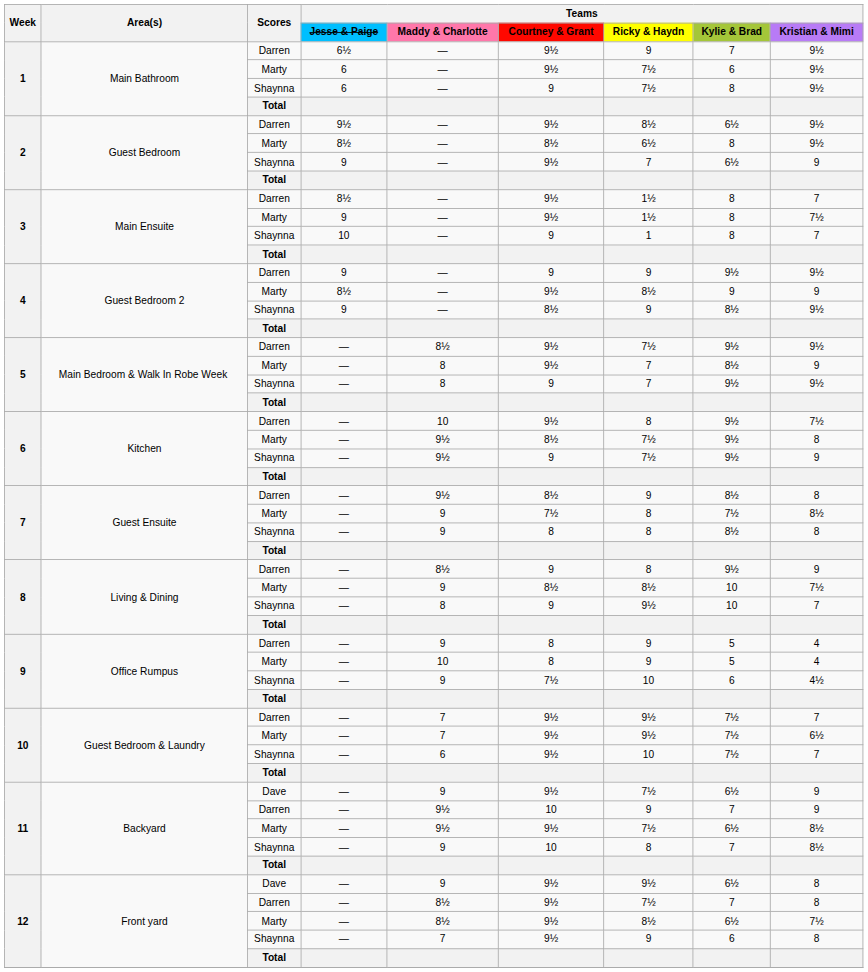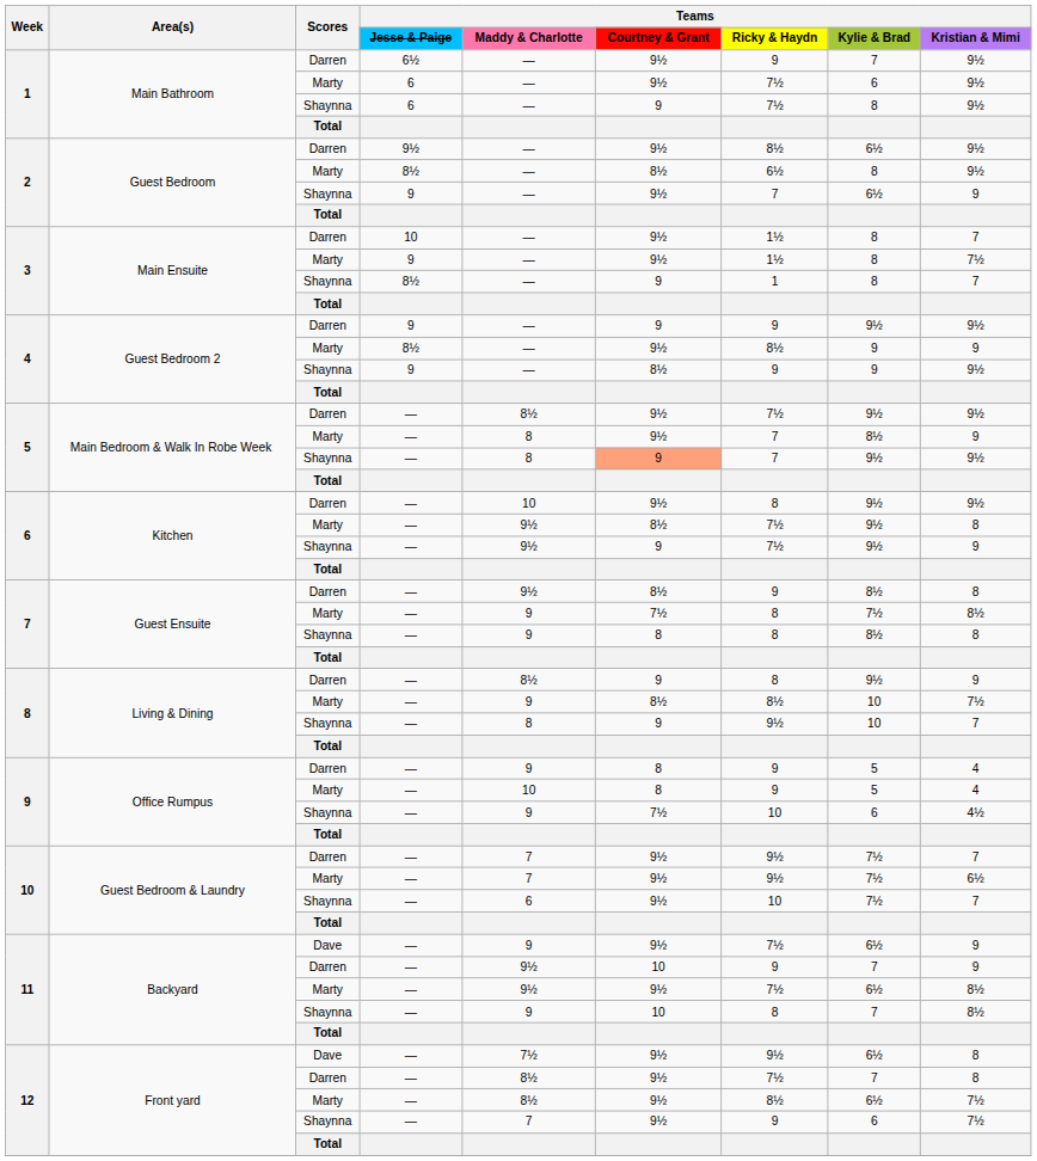 <table class="wikitable" style="text-align: center; font-size: 9pt; line-height:16px; width:80%">
 <tr>
 <th scope="col" rowspan="2">Week</th>
 <th scope="col" rowspan="2">Area(s)</th>
 <th scope="col" rowspan="2">Scores</th>
 <th scope="col" colspan="6">Teams</th>
 </tr>
 <tr>
 <th style="background:#00BFFF; color:black;"><s>Jesse & Paige</s></th>
 <th style="background:#FF77AA; color:black;">Maddy & Charlotte</th>
 <th style="background:#FF0800; color:black;">Courtney & Grant</th>
 <th style="background:yellow; color:black;">Ricky & Haydn</th>
 <th style="background:#A4C639; color:black;">Kylie & Brad</th>
 <th style="background:#B87BF6; color:black;">Kristian & Mimi</th>
 </tr>
 <tr>
 <th rowspan="4">1</th>
 <td rowspan="4">Main Bathroom</td>
 <td>Darren</td>
 <td>6½</td>
 <td>—</td>
 <td>9½</td>
 <td>9</td>
 <td>7</td>
 <td>9½</td>
 </tr>
 <tr>
 <td>Marty</td>
 <td>6</td>
 <td>—</td>
 <td>9½</td>
 <td>7½</td>
 <td>6</td>
 <td>9½</td>
 </tr>
 <tr>
 <td>Shaynna</td>
 <td>6</td>
 <td>—</td>
 <td>9</td>
 <td>7½</td>
 <td>8</td>
 <td>9½</td>
 </tr>
 <tr>
 <th>Total</th>
 <th></th>
 <th></th>
 <th></th>
 <th></th>
 <th></th>
 <th></th>
 </tr>
 <tr>
 <th rowspan="4">2</th>
 <td rowspan="4">Guest Bedroom</td>
 <td>Darren</td>
 <td>9½</td>
 <td>—</td>
 <td>9½</td>
 <td>8½</td>
 <td>6½</td>
 <td>9½</td>
 </tr>
 <tr>
 <td>Marty</td>
 <td>8½</td>
 <td>—</td>
 <td>8½</td>
 <td>6½</td>
 <td>8</td>
 <td>9½</td>
 </tr>
 <tr>
 <td>Shaynna</td>
 <td>9</td>
 <td>—</td>
 <td>9½</td>
 <td>7</td>
 <td>6½</td>
 <td>9</td>
 </tr>
 <tr>
 <th>Total</th>
 <th></th>
 <th></th>
 <th></th>
 <th></th>
 <th></th>
 <th></th>
 </tr>
 <tr>
 <th rowspan="4">3</th>
 <td rowspan="4">Main Ensuite</td>
 <td>Darren</td>
-<td>8½</td>
+<td>10</td>
 <td>—</td>
 <td>9½</td>
 <td>1½</td>
 <td>8</td>
 <td>7</td>
 </tr>
 <tr>
 <td>Marty</td>
 <td>9</td>
 <td>—</td>
 <td>9½</td>
 <td>1½</td>
 <td>8</td>
 <td>7½</td>
 </tr>
 <tr>
 <td>Shaynna</td>
-<td>10</td>
+<td>8½</td>
 <td>—</td>
 <td>9</td>
 <td>1</td>
 <td>8</td>
 <td>7</td>
 </tr>
 <tr>
 <th>Total</th>
 <th></th>
 <th></th>
 <th></th>
 <th></th>
 <th></th>
 <th></th>
 </tr>
 <tr>
 <th rowspan="4">4</th>
 <td rowspan="4">Guest Bedroom 2</td>
 <td>Darren</td>
 <td>9</td>
 <td>—</td>
 <td>9</td>
 <td>9</td>
 <td>9½</td>
 <td>9½</td>
 </tr>
 <tr>
 <td>Marty</td>
 <td>8½</td>
 <td>—</td>
 <td>9½</td>
 <td>8½</td>
 <td>9</td>
 <td>9</td>
 </tr>
 <tr>
 <td>Shaynna</td>
 <td>9</td>
 <td>—</td>
 <td>8½</td>
 <td>9</td>
-<td>8½</td>
+<td>9</td>
 <td>9½</td>
 </tr>
 <tr>
 <th>Total</th>
 <th></th>
 <th></th>
 <th></th>
 <th></th>
 <th></th>
 <th></th>
 </tr>
 <tr>
 <th rowspan="4">5</th>
 <td rowspan="4">Main Bedroom & Walk In Robe Week </td>
 <td>Darren</td>
 <td>—</td>
 <td>8½</td>
 <td>9½</td>
 <td>7½</td>
 <td>9½</td>
 <td>9½</td>
 </tr>
 <tr>
 <td>Marty</td>
 <td>—</td>
 <td>8</td>
 <td>9½</td>
 <td>7</td>
 <td>8½</td>
 <td>9</td>
 </tr>
 <tr>
 <td>Shaynna</td>
 <td>—</td>
 <td>8</td>
-<td>9</td>
+<td style="background: lightsalmon;">9</td>
 <td>7</td>
 <td>9½</td>
 <td>9½</td>
 </tr>
 <tr>
 <th>Total</th>
 <th></th>
 <th></th>
 <th></th>
 <th></th>
 <th></th>
 <th></th>
 </tr>
 <tr>
 <th rowspan="4">6</th>
 <td rowspan="4">Kitchen</td>
 <td>Darren</td>
 <td>—</td>
 <td>10</td>
 <td>9½</td>
 <td>8</td>
 <td>9½</td>
-<td>7½</td>
+<td>9½</td>
 </tr>
 <tr>
 <td>Marty</td>
 <td>—</td>
 <td>9½</td>
 <td>8½</td>
 <td>7½</td>
 <td>9½</td>
 <td>8</td>
 </tr>
 <tr>
 <td>Shaynna</td>
 <td>—</td>
 <td>9½</td>
 <td>9</td>
 <td>7½</td>
 <td>9½</td>
 <td>9</td>
 </tr>
 <tr>
 <th>Total</th>
 <th></th>
 <th></th>
 <th></th>
 <th></th>
 <th></th>
 <th></th>
 </tr>
 <tr>
 <th rowspan="4">7</th>
 <td rowspan="4">Guest Ensuite</td>
 <td>Darren</td>
 <td>—</td>
 <td>9½</td>
 <td>8½</td>
 <td>9</td>
 <td>8½</td>
 <td>8</td>
 </tr>
 <tr>
 <td>Marty</td>
 <td>—</td>
 <td>9</td>
 <td>7½</td>
 <td>8</td>
 <td>7½</td>
 <td>8½</td>
 </tr>
 <tr>
 <td>Shaynna</td>
 <td>—</td>
 <td>9</td>
 <td>8</td>
 <td>8</td>
 <td>8½</td>
 <td>8</td>
 </tr>
 <tr>
 <th>Total</th>
 <th></th>
 <th></th>
 <th></th>
 <th></th>
 <th></th>
 <th></th>
 </tr>
 <tr>
 <th rowspan="4">8</th>
 <td rowspan="4">Living & Dining</td>
 <td>Darren</td>
 <td>—</td>
 <td>8½</td>
 <td>9</td>
 <td>8</td>
 <td>9½</td>
 <td>9</td>
 </tr>
 <tr>
 <td>Marty</td>
 <td>—</td>
 <td>9</td>
 <td>8½</td>
 <td>8½</td>
 <td>10</td>
 <td>7½</td>
 </tr>
 <tr>
 <td>Shaynna</td>
 <td>—</td>
 <td>8</td>
 <td>9</td>
 <td>9½</td>
 <td>10</td>
 <td>7</td>
 </tr>
 <tr>
 <th>Total</th>
 <th></th>
 <th></th>
 <th></th>
 <th></th>
 <th></th>
 <th></th>
 </tr>
 <tr>
 <th rowspan="4">9</th>
 <td rowspan="4">Office Rumpus</td>
 <td>Darren</td>
 <td>—</td>
 <td>9</td>
 <td>8</td>
 <td>9</td>
 <td>5</td>
 <td>4</td>
 </tr>
 <tr>
 <td>Marty</td>
 <td>—</td>
 <td>10</td>
 <td>8</td>
 <td>9</td>
 <td>5</td>
 <td>4</td>
 </tr>
 <tr>
 <td>Shaynna</td>
 <td>—</td>
 <td>9</td>
 <td>7½</td>
 <td>10</td>
 <td>6</td>
 <td>4½</td>
 </tr>
 <tr>
 <th>Total</th>
 <th></th>
 <th></th>
 <th></th>
 <th></th>
 <th></th>
 <th></th>
 </tr>
 <tr>
 <th rowspan="4">10</th>
 <td rowspan="4">Guest Bedroom & Laundry</td>
 <td>Darren</td>
 <td>—</td>
 <td>7</td>
 <td>9½</td>
 <td>9½</td>
 <td>7½</td>
 <td>7</td>
 </tr>
 <tr>
 <td>Marty</td>
 <td>—</td>
 <td>7</td>
 <td>9½</td>
 <td>9½</td>
 <td>7½</td>
 <td>6½</td>
 </tr>
 <tr>
 <td>Shaynna</td>
 <td>—</td>
 <td>6</td>
 <td>9½</td>
 <td>10</td>
 <td>7½</td>
 <td>7</td>
 </tr>
 <tr>
 <th>Total</th>
 <th></th>
 <th></th>
 <th></th>
 <th></th>
 <th></th>
 <th></th>
 </tr>
 <tr>
 <th rowspan="5">11</th>
 <td rowspan="5">Backyard</td>
 <td>Dave</td>
 <td>—</td>
 <td>9</td>
 <td>9½</td>
 <td>7½</td>
 <td>6½</td>
 <td>9</td>
 </tr>
 <tr>
 <td>Darren</td>
 <td>—</td>
 <td>9½</td>
 <td>10</td>
 <td>9</td>
 <td>7</td>
 <td>9</td>
 </tr>
 <tr>
 <td>Marty</td>
 <td>—</td>
 <td>9½</td>
 <td>9½</td>
 <td>7½</td>
 <td>6½</td>
 <td>8½</td>
 </tr>
 <tr>
 <td>Shaynna</td>
 <td>—</td>
 <td>9</td>
 <td>10</td>
 <td>8</td>
 <td>7</td>
 <td>8½</td>
 </tr>
 <tr>
 <th>Total</th>
 <th></th>
 <th></th>
 <th></th>
 <th></th>
 <th></th>
 <th></th>
 </tr>
 <tr>
 <th rowspan="5">12</th>
 <td rowspan="5">Front yard</td>
 <td>Dave</td>
 <td>—</td>
-<td>9</td>
+<td>7½</td>
 <td>9½</td>
 <td>9½</td>
 <td>6½</td>
 <td>8</td>
 </tr>
 <tr>
 <td>Darren</td>
 <td>—</td>
 <td>8½</td>
 <td>9½</td>
 <td>7½</td>
 <td>7</td>
 <td>8</td>
 </tr>
 <tr>
 <td>Marty</td>
 <td>—</td>
 <td>8½</td>
 <td>9½</td>
 <td>8½</td>
 <td>6½</td>
 <td>7½</td>
 </tr>
 <tr>
 <td>Shaynna</td>
 <td>—</td>
 <td>7</td>
 <td>9½</td>
 <td>9</td>
 <td>6</td>
-<td>8</td>
+<td>7½</td>
 </tr>
 <tr>
 <th>Total</th>
 <th></th>
 <th></th>
 <th></th>
 <th></th>
 <th></th>
 <th></th>
 </tr>
 <tr>
 </tr>
 </table>
